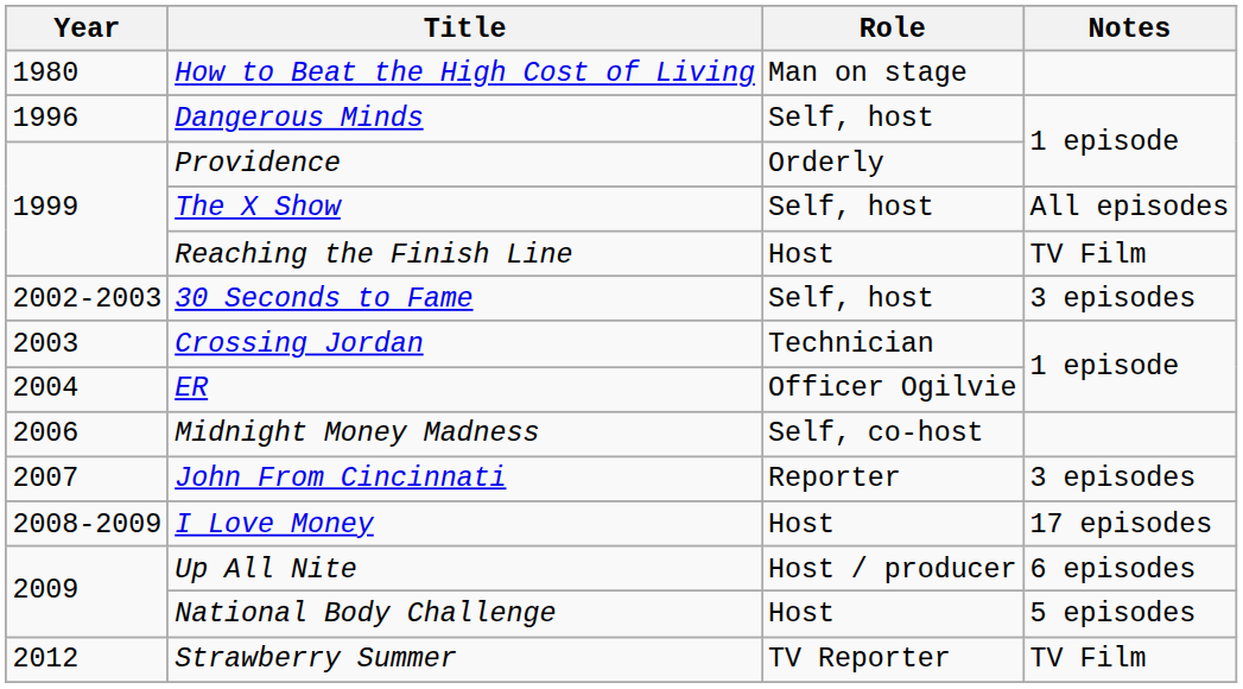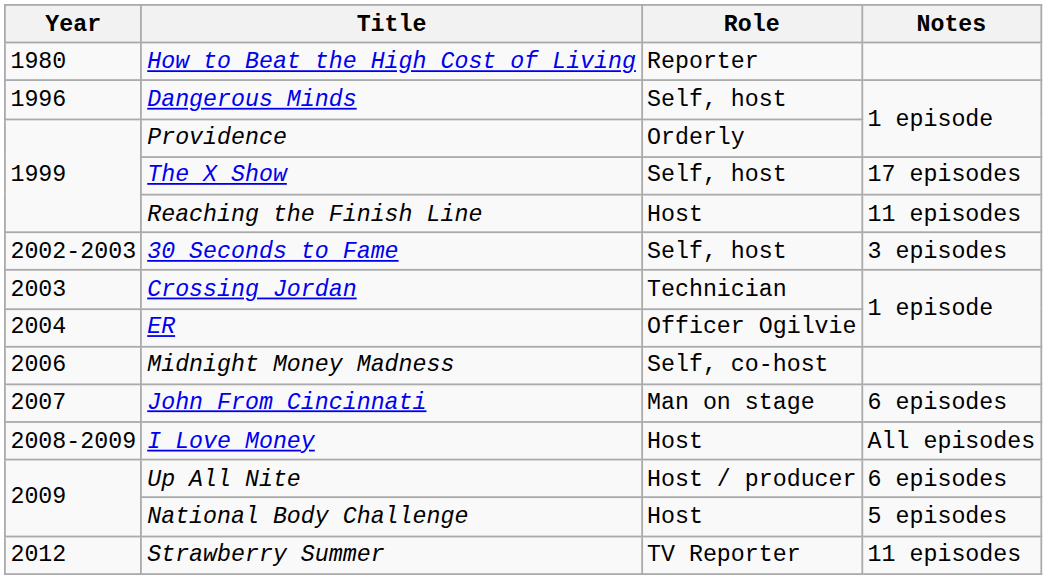 <table class="wikitable">
 <tr>
 <th>Year</th>
 <th>Title</th>
 <th>Role</th>
 <th>Notes</th>
 </tr>
 <tr>
 <td>1980</td>
 <td><em><a href='#'>How to Beat the High Cost of Living</a></em></td>
-<td>Man on stage</td>
+<td>Reporter</td>
 <td></td>
 </tr>
 <tr>
 <td>1996</td>
 <td><em><a href='#'>Dangerous Minds</a></em></td>
 <td>Self, host</td>
 <td rowspan="2">1 episode</td>
 </tr>
 <tr>
 <td rowspan="3">1999</td>
 <td><em>Providence</em></td>
 <td>Orderly</td>
 </tr>
 <tr>
 <td><em><a href='#'>The X Show</a></em></td>
 <td>Self, host</td>
-<td>All episodes</td>
+<td>17 episodes</td>
 </tr>
 <tr>
 <td><em>Reaching the Finish Line</em></td>
 <td>Host</td>
-<td>TV Film</td>
+<td>11 episodes</td>
 </tr>
 <tr>
 <td>2002-2003</td>
 <td><em><a href='#'>30 Seconds to Fame</a></em></td>
 <td>Self, host</td>
 <td>3 episodes</td>
 </tr>
 <tr>
 <td>2003</td>
 <td><em><a href='#'>Crossing Jordan</a></em></td>
 <td>Technician</td>
 <td rowspan="2">1 episode</td>
 </tr>
 <tr>
 <td>2004</td>
 <td><em><a href='#'>ER</a></em></td>
 <td>Officer Ogilvie</td>
 </tr>
 <tr>
 <td>2006</td>
 <td><em>Midnight Money Madness</em></td>
 <td>Self, co-host</td>
 <td></td>
 </tr>
 <tr>
 <td>2007</td>
 <td><em><a href='#'>John From Cincinnati</a></em></td>
-<td>Reporter</td>
-<td>3 episodes</td>
+<td>Man on stage</td>
+<td>6 episodes</td>
 </tr>
 <tr>
 <td>2008-2009</td>
 <td><em><a href='#'>I Love Money</a></em></td>
 <td>Host</td>
-<td>17 episodes</td>
+<td>All episodes</td>
 </tr>
 <tr>
 <td rowspan="2">2009</td>
 <td><em>Up All Nite</em></td>
 <td>Host / producer</td>
 <td>6 episodes</td>
 </tr>
 <tr>
 <td><em>National Body Challenge</em></td>
 <td>Host</td>
 <td>5 episodes</td>
 </tr>
 <tr>
 <td>2012</td>
 <td><em>Strawberry Summer</em></td>
 <td>TV Reporter</td>
-<td>TV Film</td>
+<td>11 episodes</td>
 </tr>
 </table>
